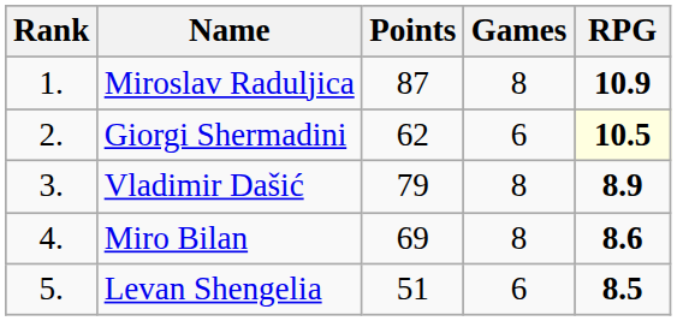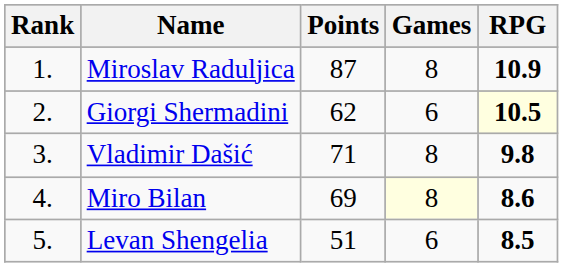 <table class="wikitable" style="text-align: center;">
 <tr>
 <th>Rank</th>
 <th>Name</th>
 <th>Points</th>
 <th>Games</th>
 <th width=40>RPG</th>
 </tr>
 <tr>
 <td>1.</td>
 <td align="left"> <a href='#'>Miroslav Raduljica</a></td>
 <td>87</td>
 <td>8</td>
 <td><strong>10.9</strong></td>
 </tr>
 <tr>
 <td>2.</td>
 <td align="left"> <a href='#'>Giorgi Shermadini</a></td>
 <td>62</td>
 <td>6</td>
 <td style="background: lightyellow;"><strong>10.5</strong></td>
 </tr>
 <tr>
 <td>3.</td>
 <td align="left"> <a href='#'>Vladimir Dašić</a></td>
-<td>79</td>
+<td>71</td>
 <td>8</td>
-<td><strong>8.9</strong></td>
+<td><strong>9.8</strong></td>
 </tr>
 <tr>
 <td>4.</td>
 <td align="left"> <a href='#'>Miro Bilan</a></td>
 <td>69</td>
-<td>8</td>
+<td style="background: lightyellow;">8</td>
 <td><strong>8.6</strong></td>
 </tr>
 <tr>
 <td>5.</td>
 <td align="left"> <a href='#'>Levan Shengelia</a></td>
 <td>51</td>
 <td>6</td>
 <td><strong>8.5</strong></td>
 </tr>
 </table>
